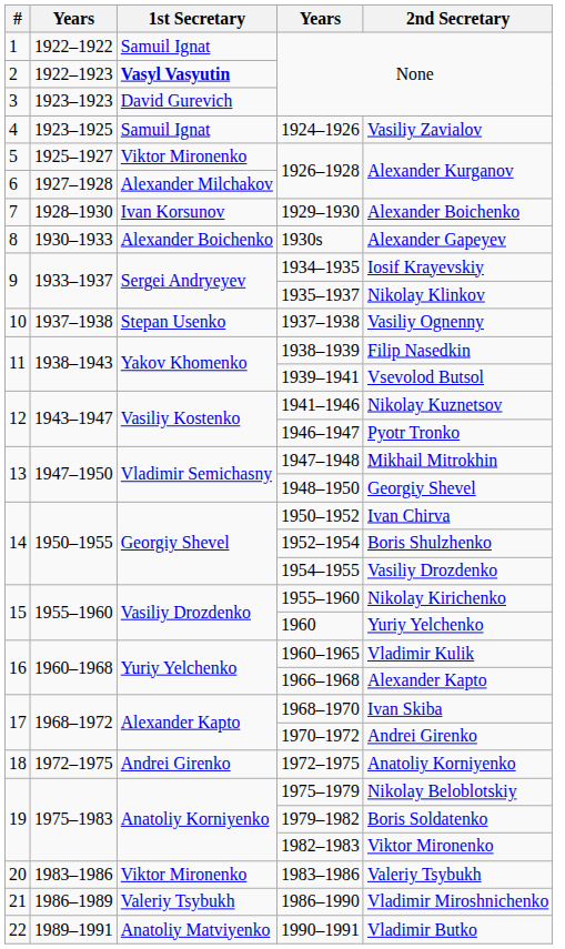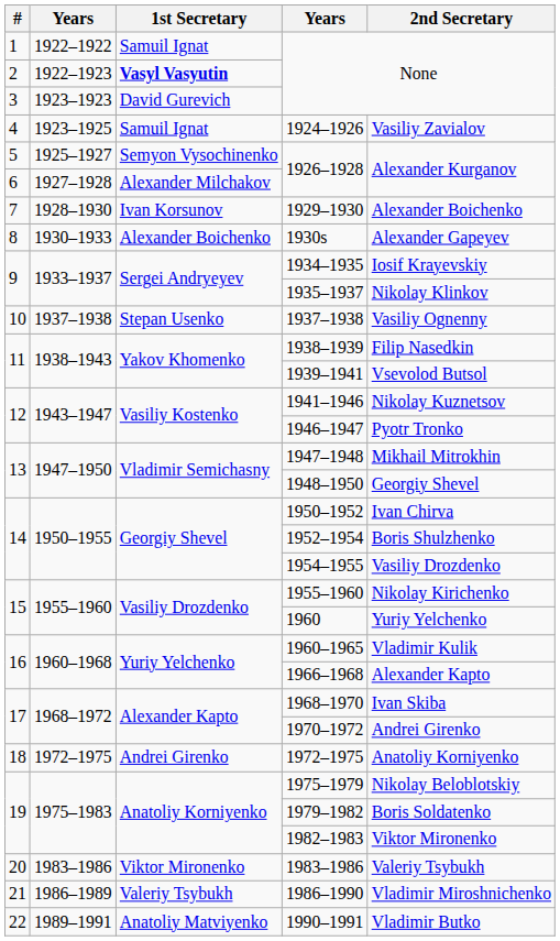 <table class="wikitable">
 <tr>
 <th>#</th>
 <th>Years</th>
 <th>1st Secretary</th>
 <th>Years</th>
 <th>2nd Secretary</th>
 </tr>
 <tr>
 <td>1</td>
 <td>1922–1922</td>
 <td><a href='#'>Samuil Ignat</a></td>
 <td colspan=2 rowspan=3 align=center>None</td>
 </tr>
 <tr>
 <td>2</td>
 <td>1922–1923</td>
 <td><strong><a href='#'>Vasyl Vasyutin</a></strong></td>
 </tr>
 <tr>
 <td>3</td>
 <td>1923–1923</td>
 <td><a href='#'>David Gurevich</a></td>
 </tr>
 <tr>
 <td>4</td>
 <td>1923–1925</td>
 <td><a href='#'>Samuil Ignat</a></td>
 <td>1924–1926</td>
 <td><a href='#'>Vasiliy Zavialov</a></td>
 </tr>
 <tr>
 <td>5</td>
 <td>1925–1927</td>
-<td><a href='#'>Viktor Mironenko</a></td>
+<td><a href='#'>Semyon Vysochinenko</a></td>
 <td rowspan=2>1926–1928</td>
 <td rowspan=2><a href='#'>Alexander Kurganov</a></td>
 </tr>
 <tr>
 <td>6</td>
 <td>1927–1928</td>
 <td><a href='#'>Alexander Milchakov</a></td>
 </tr>
 <tr>
 <td>7</td>
 <td>1928–1930</td>
 <td><a href='#'>Ivan Korsunov</a></td>
 <td>1929–1930</td>
 <td><a href='#'>Alexander Boichenko</a></td>
 </tr>
 <tr>
 <td>8</td>
 <td>1930–1933</td>
 <td><a href='#'>Alexander Boichenko</a></td>
 <td>1930s</td>
 <td><a href='#'>Alexander Gapeyev</a></td>
 </tr>
 <tr>
 <td rowspan=2>9</td>
 <td rowspan=2>1933–1937</td>
 <td rowspan=2><a href='#'>Sergei Andryeyev</a></td>
 <td>1934–1935</td>
 <td><a href='#'>Iosif Krayevskiy</a></td>
 </tr>
 <tr>
 <td>1935–1937</td>
 <td><a href='#'>Nikolay Klinkov</a></td>
 </tr>
 <tr>
 <td>10</td>
 <td>1937–1938</td>
 <td><a href='#'>Stepan Usenko</a></td>
 <td>1937–1938</td>
 <td><a href='#'>Vasiliy Ognenny</a></td>
 </tr>
 <tr>
 <td rowspan=2>11</td>
 <td rowspan=2>1938–1943</td>
 <td rowspan=2><a href='#'>Yakov Khomenko</a></td>
 <td>1938–1939</td>
 <td><a href='#'>Filip Nasedkin</a></td>
 </tr>
 <tr>
 <td>1939–1941</td>
 <td><a href='#'>Vsevolod Butsol</a></td>
 </tr>
 <tr>
 <td rowspan=2>12</td>
 <td rowspan=2>1943–1947</td>
 <td rowspan=2><a href='#'>Vasiliy Kostenko</a></td>
 <td>1941–1946</td>
 <td><a href='#'>Nikolay Kuznetsov</a></td>
 </tr>
 <tr>
 <td>1946–1947</td>
 <td><a href='#'>Pyotr Tronko</a></td>
 </tr>
 <tr>
 <td rowspan=2>13</td>
 <td rowspan=2>1947–1950</td>
 <td rowspan=2><a href='#'>Vladimir Semichasny</a></td>
 <td>1947–1948</td>
 <td><a href='#'>Mikhail Mitrokhin</a></td>
 </tr>
 <tr>
 <td>1948–1950</td>
 <td><a href='#'>Georgiy Shevel</a></td>
 </tr>
 <tr>
 <td rowspan=3>14</td>
 <td rowspan=3>1950–1955</td>
 <td rowspan=3><a href='#'>Georgiy Shevel</a></td>
 <td>1950–1952</td>
 <td><a href='#'>Ivan Chirva</a></td>
 </tr>
 <tr>
 <td>1952–1954</td>
 <td><a href='#'>Boris Shulzhenko</a></td>
 </tr>
 <tr>
 <td>1954–1955</td>
 <td><a href='#'>Vasiliy Drozdenko</a></td>
 </tr>
 <tr>
 <td rowspan=2>15</td>
 <td rowspan=2>1955–1960</td>
 <td rowspan=2><a href='#'>Vasiliy Drozdenko</a></td>
 <td>1955–1960</td>
 <td><a href='#'>Nikolay Kirichenko</a></td>
 </tr>
 <tr>
 <td>1960</td>
 <td><a href='#'>Yuriy Yelchenko</a></td>
 </tr>
 <tr>
 <td rowspan=2>16</td>
 <td rowspan=2>1960–1968</td>
 <td rowspan=2><a href='#'>Yuriy Yelchenko</a></td>
 <td>1960–1965</td>
 <td><a href='#'>Vladimir Kulik</a></td>
 </tr>
 <tr>
 <td>1966–1968</td>
 <td><a href='#'>Alexander Kapto</a></td>
 </tr>
 <tr>
 <td rowspan=2>17</td>
 <td rowspan=2>1968–1972</td>
 <td rowspan=2><a href='#'>Alexander Kapto</a></td>
 <td>1968–1970</td>
 <td><a href='#'>Ivan Skiba</a></td>
 </tr>
 <tr>
 <td>1970–1972</td>
 <td><a href='#'>Andrei Girenko</a></td>
 </tr>
 <tr>
 <td>18</td>
 <td>1972–1975</td>
 <td><a href='#'>Andrei Girenko</a></td>
 <td>1972–1975</td>
 <td><a href='#'>Anatoliy Korniyenko</a></td>
 </tr>
 <tr>
 <td rowspan=3>19</td>
 <td rowspan=3>1975–1983</td>
 <td rowspan=3><a href='#'>Anatoliy Korniyenko</a></td>
 <td>1975–1979</td>
 <td><a href='#'>Nikolay Beloblotskiy</a></td>
 </tr>
 <tr>
 <td>1979–1982</td>
 <td><a href='#'>Boris Soldatenko</a></td>
 </tr>
 <tr>
 <td>1982–1983</td>
 <td><a href='#'>Viktor Mironenko</a></td>
 </tr>
 <tr>
 <td>20</td>
 <td>1983–1986</td>
 <td><a href='#'>Viktor Mironenko</a></td>
 <td>1983–1986</td>
 <td><a href='#'>Valeriy Tsybukh</a></td>
 </tr>
 <tr>
 <td>21</td>
 <td>1986–1989</td>
 <td><a href='#'>Valeriy Tsybukh</a></td>
 <td>1986–1990</td>
 <td><a href='#'>Vladimir Miroshnichenko</a></td>
 </tr>
 <tr>
 <td>22</td>
 <td>1989–1991</td>
 <td><a href='#'>Anatoliy Matviyenko</a></td>
 <td>1990–1991</td>
 <td><a href='#'>Vladimir Butko</a></td>
 </tr>
 </table>
